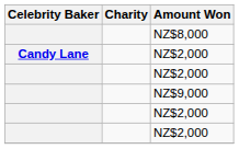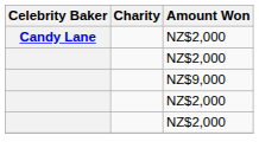 <table class="wikitable sortable">
 <tr>
 <th>Celebrity Baker</th>
 <th>Charity</th>
 <th>Amount Won</th>
-</tr>
-<tr>
-<th></th>
-<td></td>
-<td>NZ$8,000</td>
 </tr>
 <tr>
 <th><a href='#'>Candy Lane</a></th>
 <td></td>
 <td>NZ$2,000</td>
 </tr>
 <tr>
 <th></th>
 <td></td>
 <td>NZ$2,000</td>
 </tr>
 <tr>
 <th></th>
 <td></td>
 <td>NZ$9,000</td>
 </tr>
 <tr>
 <th></th>
 <td></td>
 <td>NZ$2,000</td>
 </tr>
 <tr>
 <th></th>
 <td></td>
 <td>NZ$2,000</td>
 </tr>
 <tr>
 </tr>
 </table>
